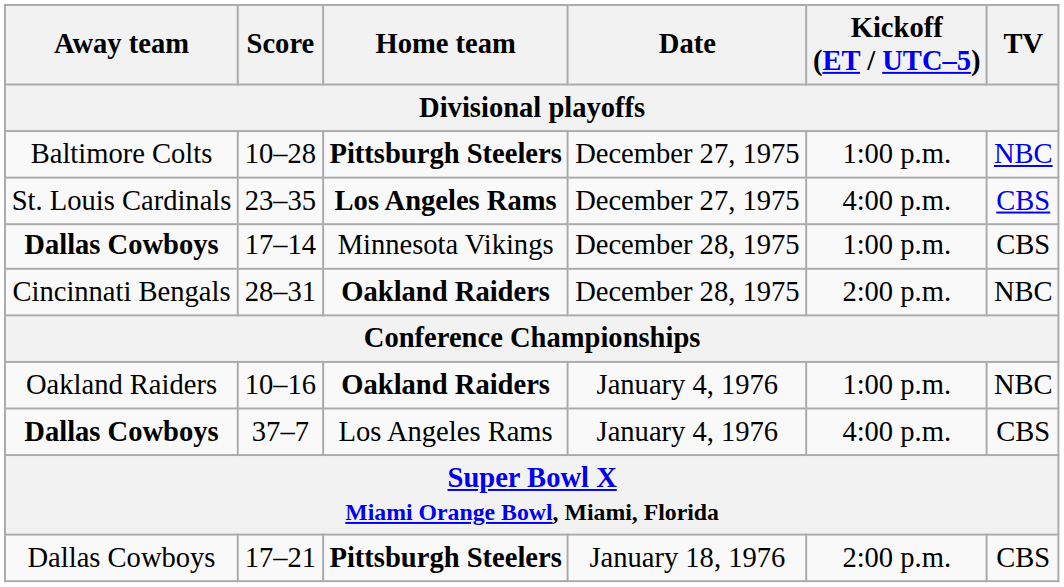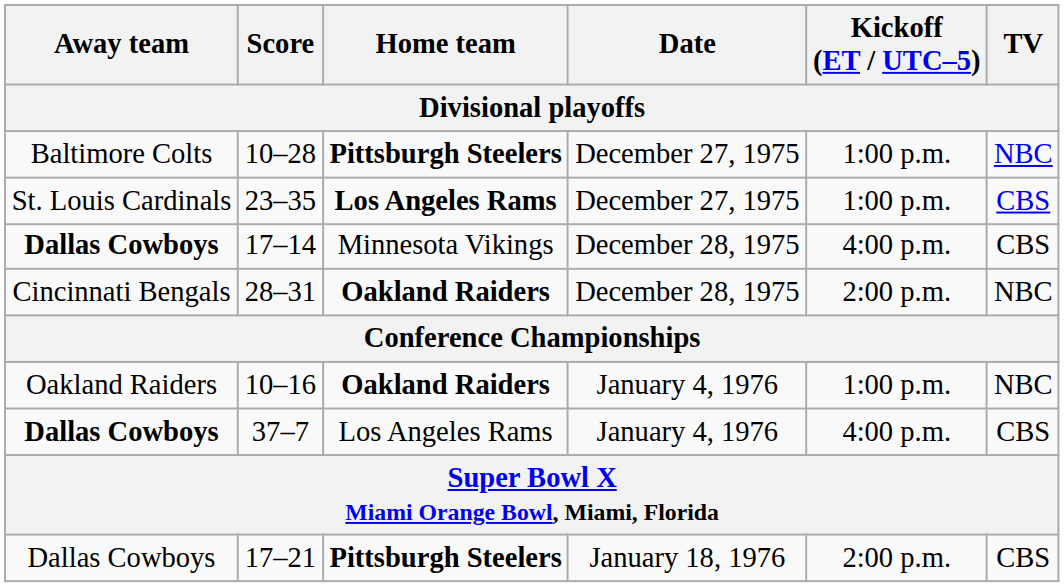 <table class="wikitable" style="font-size:92%; text-align:center;">
 <tr>
 <th>Away team</th>
 <th>Score</th>
 <th>Home team</th>
 <th>Date</th>
 <th>Kickoff<br>(<a href='#'>ET</a> / <a href='#'>UTC–5</a>)</th>
 <th>TV</th>
 </tr>
 <tr>
 <th colspan="6">Divisional playoffs</th>
 </tr>
 <tr>
 <td>Baltimore Colts</td>
 <td>10–28</td>
 <td><strong>Pittsburgh Steelers</strong></td>
 <td>December 27, 1975</td>
 <td>1:00 p.m.</td>
 <td><a href='#'>NBC</a></td>
 </tr>
 <tr>
 <td>St. Louis Cardinals</td>
 <td>23–35</td>
 <td><strong>Los Angeles Rams</strong></td>
 <td>December 27, 1975</td>
-<td>4:00 p.m.</td>
+<td>1:00 p.m.</td>
 <td><a href='#'>CBS</a></td>
 </tr>
 <tr>
 <td><strong>Dallas Cowboys</strong></td>
 <td>17–14</td>
 <td>Minnesota Vikings</td>
 <td>December 28, 1975</td>
-<td>1:00 p.m.</td>
+<td>4:00 p.m.</td>
 <td>CBS</td>
 </tr>
 <tr>
 <td>Cincinnati Bengals</td>
 <td>28–31</td>
 <td><strong>Oakland Raiders</strong></td>
 <td>December 28, 1975</td>
 <td>2:00 p.m.</td>
 <td>NBC</td>
 </tr>
 <tr>
 <th colspan="6">Conference Championships</th>
 </tr>
 <tr>
 <td>Oakland Raiders</td>
 <td>10–16</td>
 <td><strong>Oakland Raiders</strong></td>
 <td>January 4, 1976</td>
 <td>1:00 p.m.</td>
 <td>NBC</td>
 </tr>
 <tr>
 <td><strong>Dallas Cowboys</strong></td>
 <td>37–7</td>
 <td>Los Angeles Rams</td>
 <td>January 4, 1976</td>
 <td>4:00 p.m.</td>
 <td>CBS</td>
 </tr>
 <tr>
 <th colspan="6"><a href='#'>Super Bowl X</a><br><small><a href='#'>Miami Orange Bowl</a>, Miami, Florida</small></th>
 </tr>
 <tr>
 <td>Dallas Cowboys</td>
 <td>17–21</td>
 <td><strong>Pittsburgh Steelers</strong></td>
 <td>January 18, 1976</td>
 <td>2:00 p.m.</td>
 <td>CBS</td>
 </tr>
 </table>
